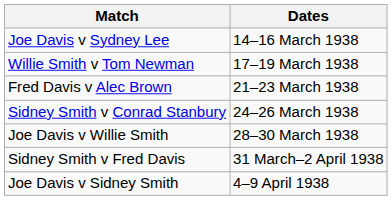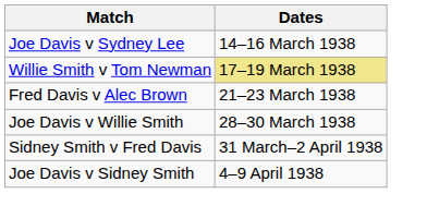 <table class="wikitable">
 <tr>
 <th scope="col">Match</th>
 <th scope="col">Dates</th>
 </tr>
 <tr>
 <td><a href='#'>Joe Davis</a> v <a href='#'>Sydney Lee</a></td>
 <td>14–16 March 1938</td>
 </tr>
 <tr>
 <td><a href='#'>Willie Smith</a> v <a href='#'>Tom Newman</a></td>
-<td>17–19 March 1938</td>
+<td style="background: khaki;">17–19 March 1938</td>
 </tr>
 <tr>
 <td>Fred Davis v <a href='#'>Alec Brown</a></td>
 <td>21–23 March 1938</td>
-</tr>
-<tr>
-<td><a href='#'>Sidney Smith</a> v <a href='#'>Conrad Stanbury</a></td>
-<td>24–26 March 1938</td>
 </tr>
 <tr>
 <td>Joe Davis v Willie Smith</td>
 <td>28–30 March 1938</td>
 </tr>
 <tr>
 <td>Sidney Smith v Fred Davis</td>
 <td>31 March–2 April 1938</td>
 </tr>
 <tr>
 <td>Joe Davis v Sidney Smith</td>
 <td>4–9 April 1938</td>
 </tr>
 </table>
